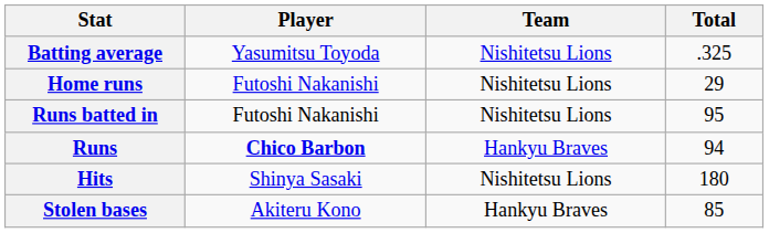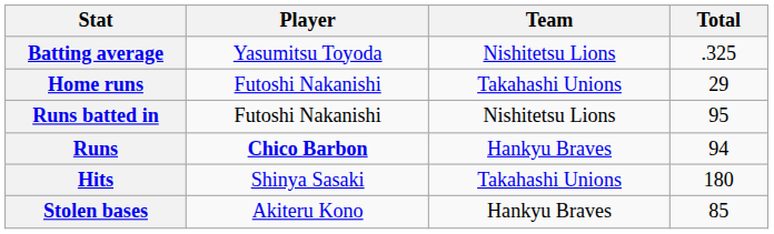 <table class="wikitable" style="text-align:center;">
 <tr>
 <th scope="col" width="7%">Stat</th>
 <th scope="col" width="10%">Player</th>
 <th scope="col" width="10%">Team</th>
 <th scope="col" width="3%">Total</th>
 </tr>
 <tr>
 <th scope="row" style="text-align:center;"><a href='#'>Batting average</a></th>
 <td><a href='#'>Yasumitsu Toyoda</a></td>
 <td><a href='#'>Nishitetsu Lions</a></td>
 <td>.325</td>
 </tr>
 <tr>
 <th scope="row" style="text-align:center;"><a href='#'>Home runs</a></th>
 <td><a href='#'>Futoshi Nakanishi</a></td>
-<td>Nishitetsu Lions</td>
+<td><a href='#'>Takahashi Unions</a></td>
 <td>29</td>
 </tr>
 <tr>
 <th scope="row" style="text-align:center;"><a href='#'>Runs batted in</a></th>
 <td>Futoshi Nakanishi</td>
 <td>Nishitetsu Lions</td>
 <td>95</td>
 </tr>
 <tr>
 <th scope="row" style="text-align:center;"><a href='#'>Runs</a></th>
 <td><strong><a href='#'>Chico Barbon</a></strong></td>
 <td><a href='#'>Hankyu Braves</a></td>
 <td>94</td>
 </tr>
 <tr>
 <th scope="row" style="text-align:center;"><a href='#'>Hits</a></th>
 <td><a href='#'>Shinya Sasaki</a></td>
-<td>Nishitetsu Lions</td>
+<td><a href='#'>Takahashi Unions</a></td>
 <td>180</td>
 </tr>
 <tr>
 <th scope="row" style="text-align:center;"><a href='#'>Stolen bases</a></th>
 <td><a href='#'>Akiteru Kono</a></td>
 <td>Hankyu Braves</td>
 <td>85</td>
 </tr>
 </table>
